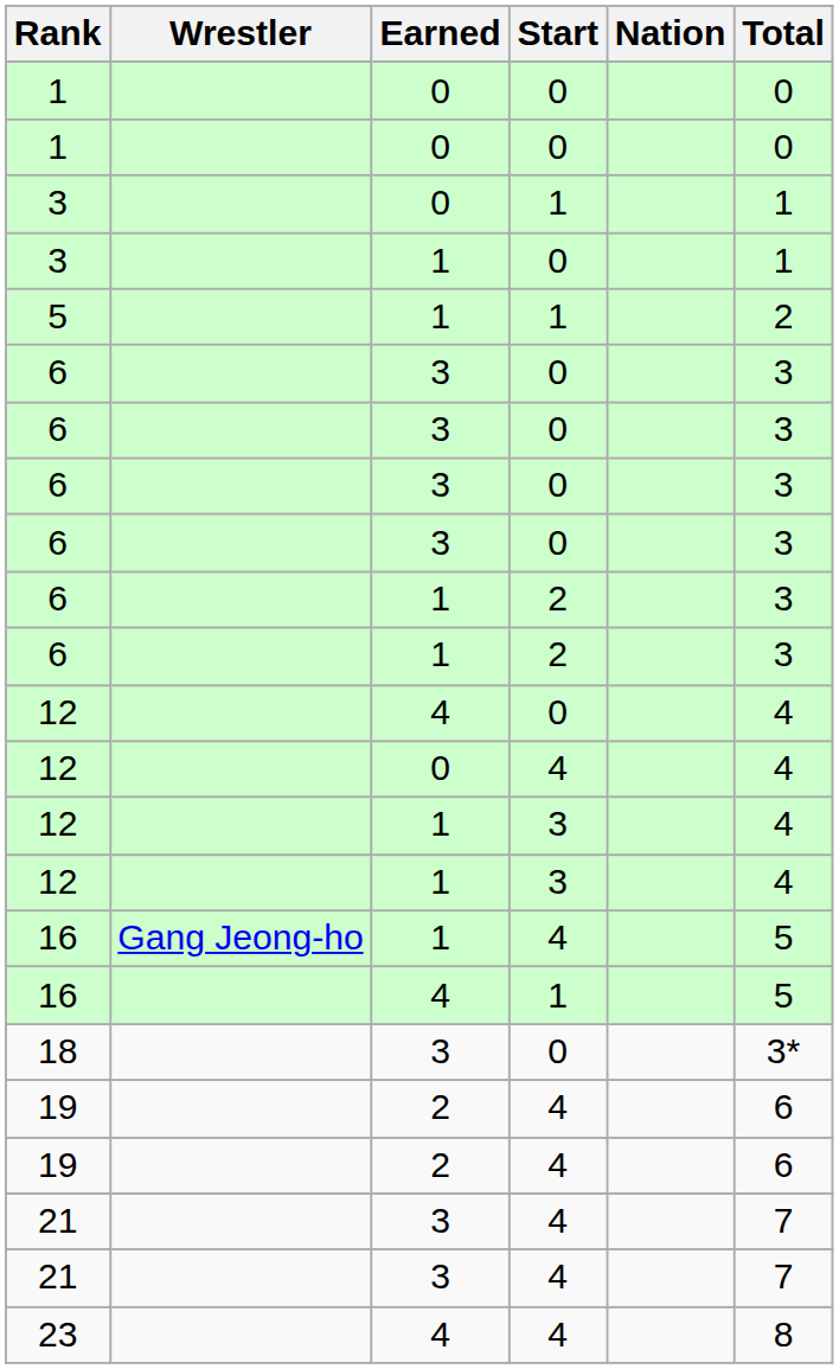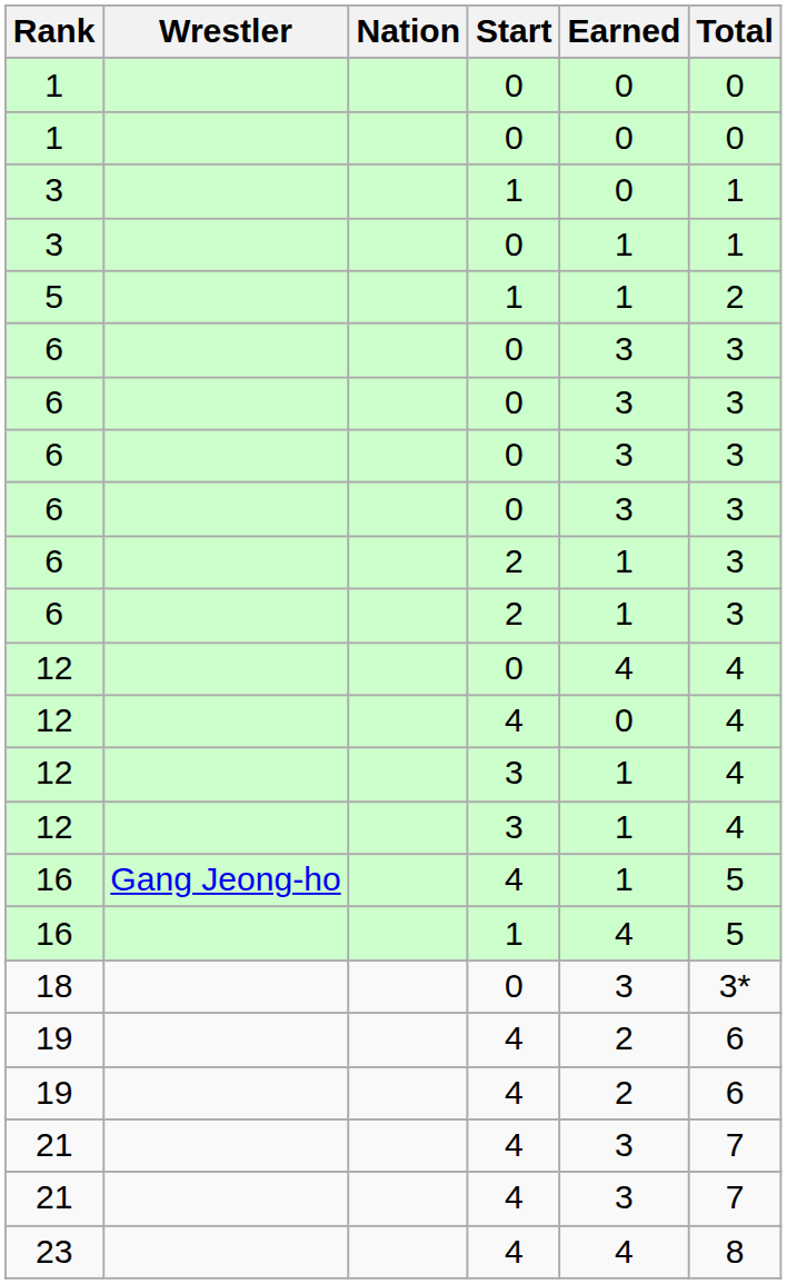 <table class="wikitable sortable" style="text-align:center;">
 <tr>
 <th>Rank</th>
 <th>Wrestler</th>
+<th>Nation</th>
+<th>Start</th>
 <th>Earned</th>
-<th>Start</th>
-<th>Nation</th>
 <th>Total</th>
 </tr>
 <tr style="background:#cfc;">
 <td>1</td>
 <td align=left></td>
+<td align=left></td>
 <td>0</td>
 <td>0</td>
-<td align=left></td>
 <td>0</td>
 </tr>
 <tr style="background:#cfc;">
 <td>1</td>
 <td align=left></td>
+<td align=left></td>
 <td>0</td>
 <td>0</td>
-<td align=left></td>
 <td>0</td>
 </tr>
 <tr style="background:#cfc;">
 <td>3</td>
 <td align=left></td>
+<td align=left></td>
+<td>1</td>
 <td>0</td>
-<td>1</td>
-<td align=left></td>
 <td>1</td>
 </tr>
 <tr style="background:#cfc;">
 <td>3</td>
 <td align=left></td>
+<td align=left></td>
+<td>0</td>
 <td>1</td>
-<td>0</td>
-<td align=left></td>
 <td>1</td>
 </tr>
 <tr style="background:#cfc;">
 <td>5</td>
 <td align=left></td>
+<td align=left></td>
 <td>1</td>
 <td>1</td>
-<td align=left></td>
 <td>2</td>
 </tr>
 <tr style="background:#cfc;">
 <td>6</td>
 <td align=left></td>
+<td align=left></td>
+<td>0</td>
 <td>3</td>
-<td>0</td>
-<td align=left></td>
 <td>3</td>
 </tr>
 <tr style="background:#cfc;">
 <td>6</td>
 <td align=left></td>
+<td align=left></td>
+<td>0</td>
 <td>3</td>
-<td>0</td>
-<td align=left></td>
 <td>3</td>
 </tr>
 <tr style="background:#cfc;">
 <td>6</td>
 <td align=left></td>
+<td align=left></td>
+<td>0</td>
 <td>3</td>
-<td>0</td>
-<td align=left></td>
 <td>3</td>
 </tr>
 <tr style="background:#cfc;">
 <td>6</td>
 <td align=left></td>
+<td align=left></td>
+<td>0</td>
 <td>3</td>
-<td>0</td>
-<td align=left></td>
 <td>3</td>
 </tr>
 <tr style="background:#cfc;">
 <td>6</td>
 <td align=left></td>
+<td align=left></td>
+<td>2</td>
 <td>1</td>
-<td>2</td>
-<td align=left></td>
 <td>3</td>
 </tr>
 <tr style="background:#cfc;">
 <td>6</td>
 <td align=left></td>
+<td align=left></td>
+<td>2</td>
 <td>1</td>
-<td>2</td>
-<td align=left></td>
 <td>3</td>
 </tr>
 <tr style="background:#cfc;">
 <td>12</td>
 <td align=left></td>
+<td align=left></td>
+<td>0</td>
 <td>4</td>
-<td>0</td>
-<td align=left></td>
 <td>4</td>
 </tr>
 <tr style="background:#cfc;">
 <td>12</td>
 <td align=left></td>
+<td align=left></td>
+<td>4</td>
 <td>0</td>
-<td>4</td>
-<td align=left></td>
 <td>4</td>
 </tr>
 <tr style="background:#cfc;">
 <td>12</td>
 <td align=left></td>
+<td align=left></td>
+<td>3</td>
 <td>1</td>
-<td>3</td>
-<td align=left></td>
 <td>4</td>
 </tr>
 <tr style="background:#cfc;">
 <td>12</td>
 <td align=left></td>
+<td align=left></td>
+<td>3</td>
 <td>1</td>
-<td>3</td>
-<td align=left></td>
 <td>4</td>
 </tr>
 <tr style="background:#cfc;">
 <td>16</td>
 <td align=left><a href='#'>Gang Jeong-ho</a></td>
+<td align=left></td>
+<td>4</td>
 <td>1</td>
-<td>4</td>
-<td align=left></td>
 <td>5</td>
 </tr>
 <tr style="background:#cfc;">
 <td>16</td>
 <td align=left></td>
+<td align=left></td>
+<td>1</td>
 <td>4</td>
-<td>1</td>
-<td align=left></td>
 <td>5</td>
 </tr>
 <tr>
 <td>18</td>
 <td align=left></td>
+<td align=left></td>
+<td>0</td>
 <td>3</td>
-<td>0</td>
-<td align=left></td>
 <td>3*</td>
 </tr>
 <tr>
 <td>19</td>
 <td align=left></td>
+<td align=left></td>
+<td>4</td>
 <td>2</td>
-<td>4</td>
-<td align=left></td>
 <td>6</td>
 </tr>
 <tr>
 <td>19</td>
 <td align=left></td>
+<td align=left></td>
+<td>4</td>
 <td>2</td>
-<td>4</td>
-<td align=left></td>
 <td>6</td>
 </tr>
 <tr>
 <td>21</td>
 <td align=left></td>
+<td align=left></td>
+<td>4</td>
 <td>3</td>
-<td>4</td>
-<td align=left></td>
 <td>7</td>
 </tr>
 <tr>
 <td>21</td>
 <td align=left></td>
+<td align=left></td>
+<td>4</td>
 <td>3</td>
-<td>4</td>
-<td align=left></td>
 <td>7</td>
 </tr>
 <tr>
 <td>23</td>
 <td align=left></td>
+<td align=left></td>
 <td>4</td>
 <td>4</td>
-<td align=left></td>
 <td>8</td>
 </tr>
 </table>
